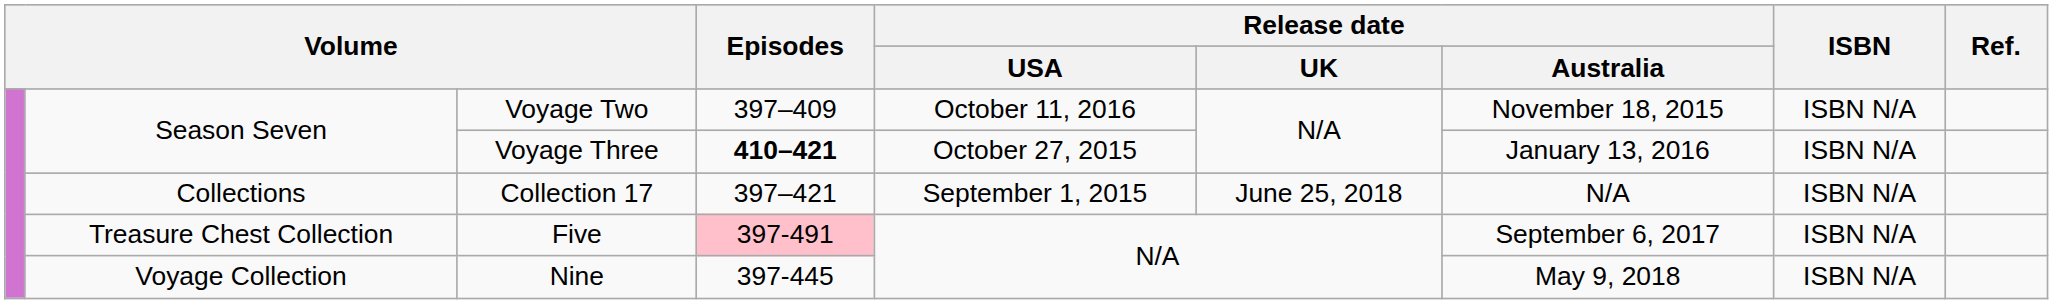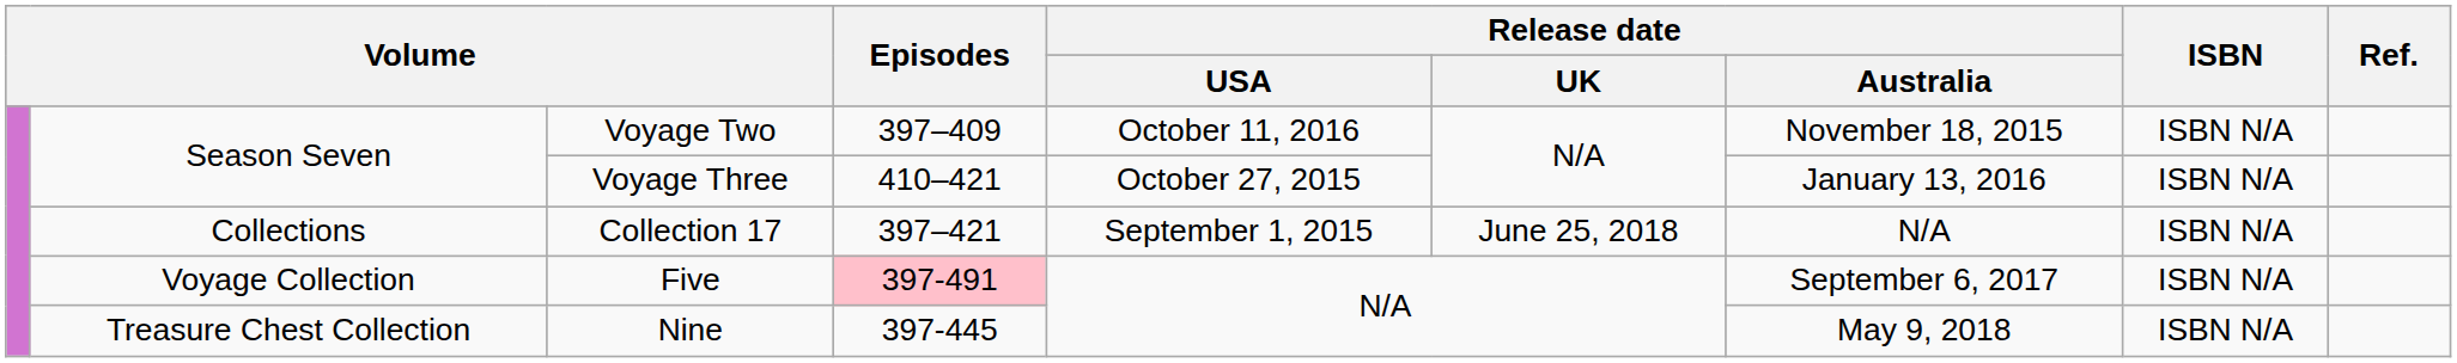 <table class="wikitable" style="text-align: center; width: 98%;">
 <tr>
 <th colspan="3" rowspan="2">Volume</th>
 <th rowspan="2">Episodes</th>
 <th colspan="3">Release date</th>
 <th rowspan="2">ISBN</th>
 <th rowspan="2" width="5%">Ref.</th>
 </tr>
 <tr>
 <th>USA</th>
 <th>UK</th>
 <th>Australia</th>
 </tr>
 <tr>
 <td rowspan="14" style="background: #D174D1;" width="1%"></td>
 <td rowspan="2">Season Seven</td>
 <td>Voyage Two</td>
 <td>397–409</td>
 <td>October 11, 2016</td>
 <td rowspan="2">N/A</td>
 <td>November 18, 2015</td>
 <td>ISBN N/A</td>
 <td></td>
 </tr>
 <tr>
 <td>Voyage Three</td>
-<td><strong>410–421</strong></td>
+<td>410–421</td>
 <td>October 27, 2015</td>
 <td>January 13, 2016</td>
 <td>ISBN N/A</td>
 <td></td>
 </tr>
 <tr>
 <td rowspan="1">Collections</td>
 <td>Collection 17</td>
 <td>397–421</td>
 <td>September 1, 2015</td>
 <td>June 25, 2018</td>
 <td>N/A</td>
 <td>ISBN N/A</td>
 <td></td>
 </tr>
 <tr>
-<td>Treasure Chest Collection</td>
+<td>Voyage Collection</td>
 <td>Five</td>
 <td style="background: pink;">397-491</td>
 <td colspan="2" rowspan="2">N/A</td>
 <td>September 6, 2017</td>
 <td>ISBN N/A</td>
 <td></td>
 </tr>
 <tr>
-<td>Voyage Collection</td>
+<td>Treasure Chest Collection</td>
 <td>Nine</td>
 <td>397-445</td>
 <td>May 9, 2018</td>
 <td>ISBN N/A</td>
 <td></td>
 </tr>
 </table>
